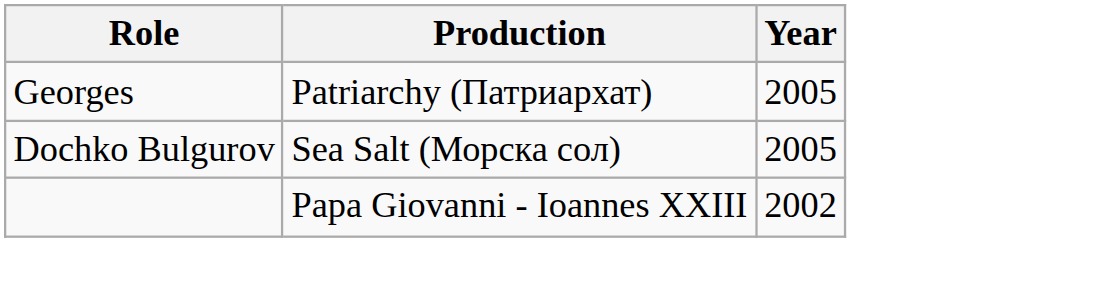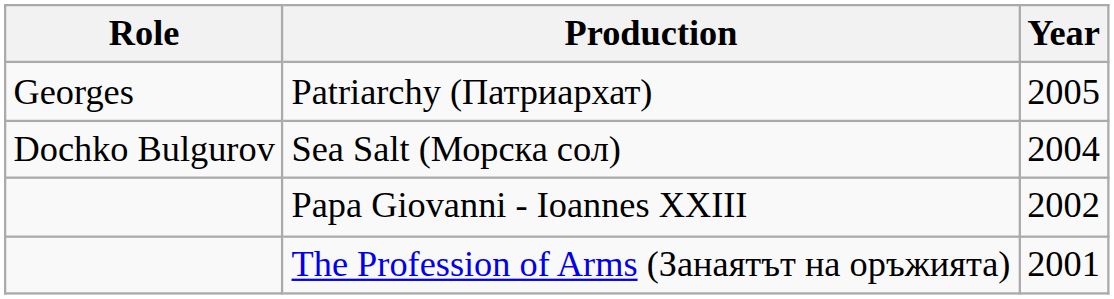 <table class="wikitable">
 <tr>
 <th>Role</th>
 <th>Production</th>
 <th>Year</th>
 </tr>
 <tr>
 <td>Georges</td>
 <td>Patriarchy (Патриархат)</td>
 <td>2005</td>
 </tr>
 <tr>
 <td>Dochko Bulgurov</td>
 <td>Sea Salt (Морска сол)</td>
-<td>2005</td>
+<td>2004</td>
 </tr>
 <tr>
 <td></td>
 <td>Papa Giovanni - Ioannes XXIII</td>
 <td>2002</td>
 </tr>
+<tr>
+<td></td>
+<td><a href='#'>The Profession of Arms</a> (Занаятът на оръжията)</td>
+<td>2001</td>
+</tr>
 </table>
